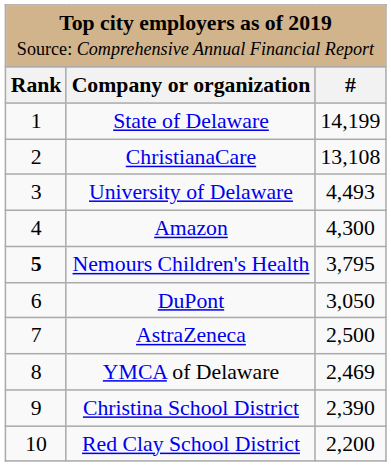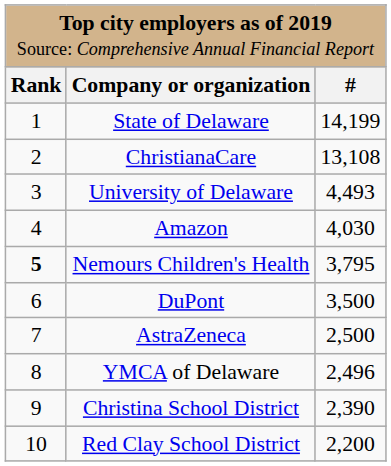 <table class="wikitable" style="float:right; font-size:90%; text-align:center; margin-left:1em;">
 <tr>
 <td colspan="3" style="background-color:tan;"><strong>Top city employers as of 2019</strong><br><small>Source: <em>Comprehensive Annual Financial Report</em></small></td>
 </tr>
 <tr>
 <th>Rank</th>
 <th>Company or organization</th>
 <th>#</th>
 </tr>
 <tr>
 <td>1</td>
 <td><a href='#'>State of Delaware</a></td>
 <td>14,199</td>
 </tr>
 <tr>
 <td>2</td>
 <td><a href='#'>ChristianaCare</a></td>
 <td>13,108</td>
 </tr>
 <tr>
 <td>3</td>
 <td><a href='#'>University of Delaware</a></td>
 <td>4,493</td>
 </tr>
 <tr>
 <td>4</td>
 <td><a href='#'>Amazon</a></td>
-<td>4,300</td>
+<td>4,030</td>
 </tr>
 <tr>
 <td><strong>5</strong></td>
 <td><a href='#'>Nemours Children's Health</a></td>
 <td>3,795</td>
 </tr>
 <tr>
 <td>6</td>
 <td><a href='#'>DuPont</a></td>
-<td>3,050</td>
+<td>3,500</td>
 </tr>
 <tr>
 <td>7</td>
 <td><a href='#'>AstraZeneca</a></td>
 <td>2,500</td>
 </tr>
 <tr>
 <td>8</td>
 <td><a href='#'>YMCA</a> of Delaware</td>
-<td>2,469</td>
+<td>2,496</td>
 </tr>
 <tr>
 <td>9</td>
 <td><a href='#'>Christina School District</a></td>
 <td>2,390</td>
 </tr>
 <tr>
 <td>10</td>
 <td><a href='#'>Red Clay School District</a></td>
 <td>2,200</td>
 </tr>
 </table>
